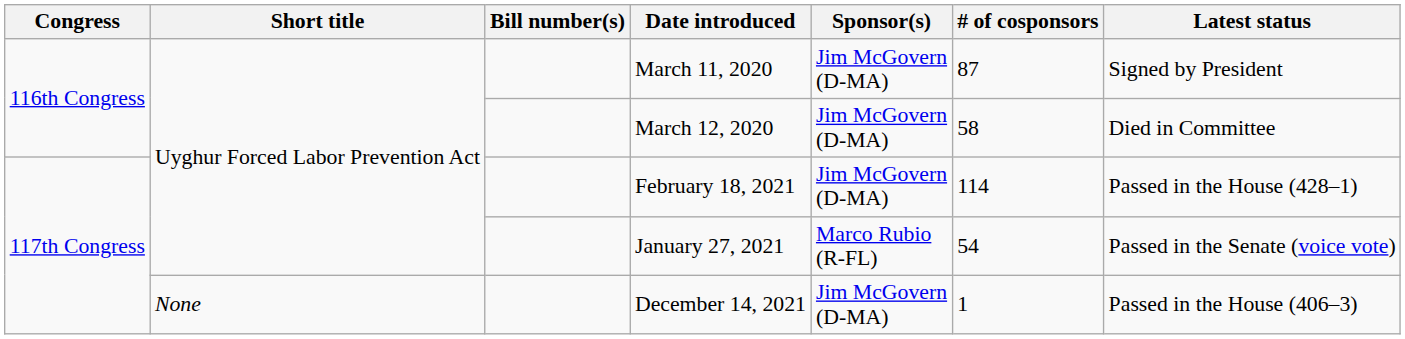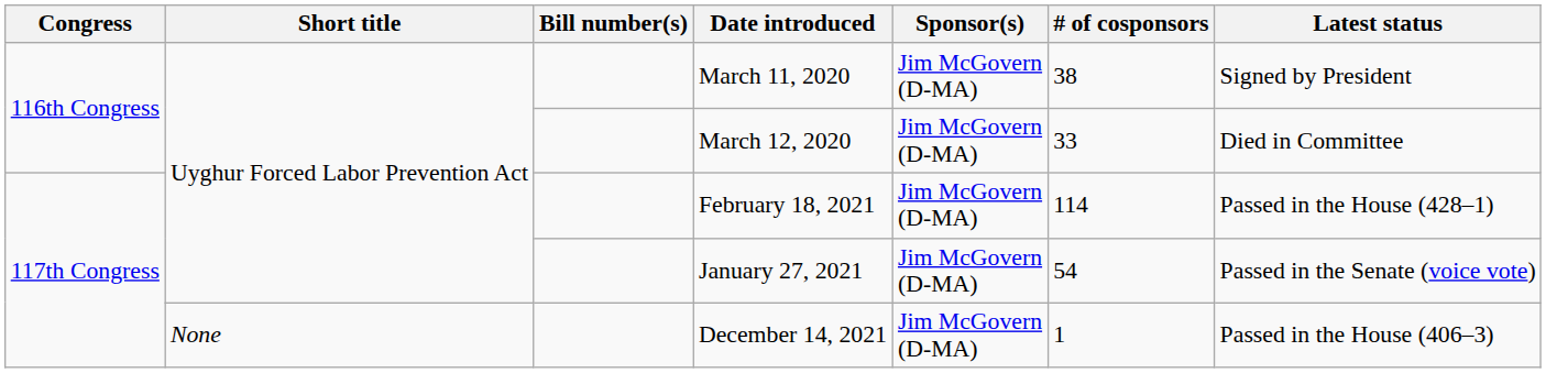 <table class="wikitable">
 <tr>
 <th>Congress</th>
 <th>Short title</th>
 <th>Bill number(s)</th>
 <th>Date introduced</th>
 <th>Sponsor(s)</th>
 <th># of cosponsors</th>
 <th>Latest status</th>
 </tr>
 <tr>
 <td rowspan="2"><a href='#'>116th Congress</a></td>
 <td rowspan="4">Uyghur Forced Labor Prevention Act</td>
 <td></td>
 <td>March 11, 2020</td>
 <td><a href='#'>Jim McGovern</a><br>(D-MA)</td>
-<td>87</td>
+<td>38</td>
 <td>Signed by President</td>
 </tr>
 <tr>
 <td></td>
 <td>March 12, 2020</td>
 <td><a href='#'>Jim McGovern</a><br>(D-MA)</td>
-<td>58</td>
+<td>33</td>
 <td>Died in Committee</td>
 </tr>
 <tr>
 <td rowspan="3"><a href='#'>117th Congress</a></td>
 <td></td>
 <td>February 18, 2021</td>
 <td><a href='#'>Jim McGovern</a><br>(D-MA)</td>
 <td>114</td>
 <td>Passed in the House (428–1)</td>
 </tr>
 <tr>
 <td></td>
 <td>January 27, 2021</td>
-<td><a href='#'>Marco Rubio</a><br>(R-FL)</td>
+<td><a href='#'>Jim McGovern</a><br>(D-MA)</td>
 <td>54</td>
 <td>Passed in the Senate (<a href='#'>voice vote</a>)</td>
 </tr>
 <tr>
 <td><em>None</em></td>
 <td></td>
 <td>December 14, 2021</td>
 <td><a href='#'>Jim McGovern</a><br>(D-MA)</td>
 <td>1</td>
 <td>Passed in the House (406–3)</td>
 </tr>
 </table>
